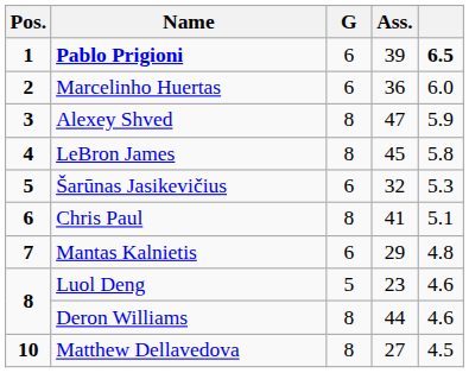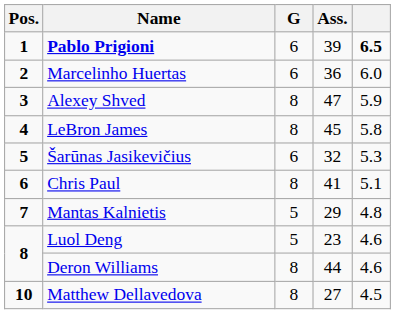 <table class="wikitable">
 <tr>
 <th style="width:10%;">Pos.</th>
 <th>Name</th>
 <th style="width:10%;">G</th>
 <th style="width:10%;">Ass.</th>
 <th style="width:10%;"></th>
 </tr>
 <tr align=center>
 <td><strong>1</strong></td>
 <td align=left> <strong><a href='#'>Pablo Prigioni</a></strong></td>
 <td>6</td>
 <td>39</td>
 <td><strong>6.5</strong></td>
 </tr>
 <tr align=center>
 <td><strong>2</strong></td>
 <td align=left> <a href='#'>Marcelinho Huertas</a></td>
 <td>6</td>
 <td>36</td>
 <td>6.0</td>
 </tr>
 <tr align=center>
 <td><strong>3</strong></td>
 <td align=left> <a href='#'>Alexey Shved</a></td>
 <td>8</td>
 <td>47</td>
 <td>5.9</td>
 </tr>
 <tr align=center>
 <td><strong>4</strong></td>
 <td align=left> <a href='#'>LeBron James</a></td>
 <td>8</td>
 <td>45</td>
 <td>5.8</td>
 </tr>
 <tr align=center>
 <td><strong>5</strong></td>
 <td align=left> <a href='#'>Šarūnas Jasikevičius</a></td>
 <td>6</td>
 <td>32</td>
 <td>5.3</td>
 </tr>
 <tr align=center>
 <td><strong>6</strong></td>
 <td align=left> <a href='#'>Chris Paul</a></td>
 <td>8</td>
 <td>41</td>
 <td>5.1</td>
 </tr>
 <tr align=center>
 <td><strong>7</strong></td>
 <td align=left> <a href='#'>Mantas Kalnietis</a></td>
-<td>6</td>
+<td>5</td>
 <td>29</td>
 <td>4.8</td>
 </tr>
 <tr align=center>
 <td rowspan=2><strong>8</strong></td>
 <td align=left> <a href='#'>Luol Deng</a></td>
 <td>5</td>
 <td>23</td>
 <td>4.6</td>
 </tr>
 <tr align=center>
 <td align=left> <a href='#'>Deron Williams</a></td>
 <td>8</td>
 <td>44</td>
 <td>4.6</td>
 </tr>
 <tr align=center>
 <td><strong>10</strong></td>
 <td align=left> <a href='#'>Matthew Dellavedova</a></td>
 <td>8</td>
 <td>27</td>
 <td>4.5</td>
 </tr>
 </table>
